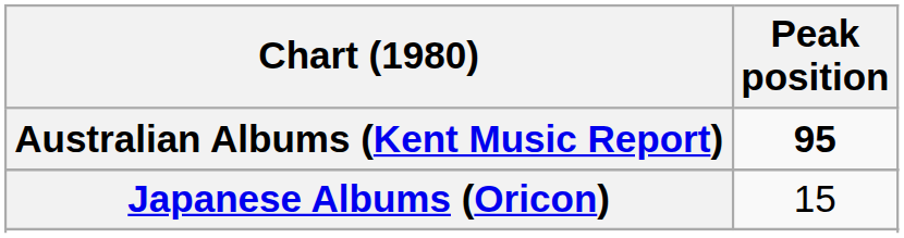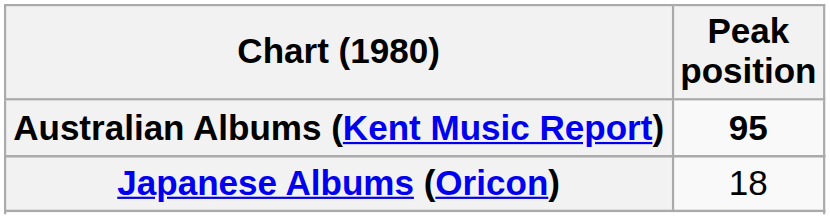 <table class="wikitable sortable plainrowheaders">
 <tr>
 <th>Chart (1980)</th>
 <th>Peak<br>position</th>
 </tr>
 <tr>
 <th scope="row">Australian Albums (<a href='#'>Kent Music Report</a>)</th>
 <td align="center"><strong>95</strong></td>
 </tr>
 <tr>
 </tr>
 <tr>
 <th scope="row"><a href='#'>Japanese Albums</a> (<a href='#'>Oricon</a>)</th>
-<td align="center">15</td>
+<td align="center">18</td>
 </tr>
 <tr>
 </tr>
 <tr>
 </tr>
 <tr>
 </tr>
 <tr>
 </tr>
 </table>
